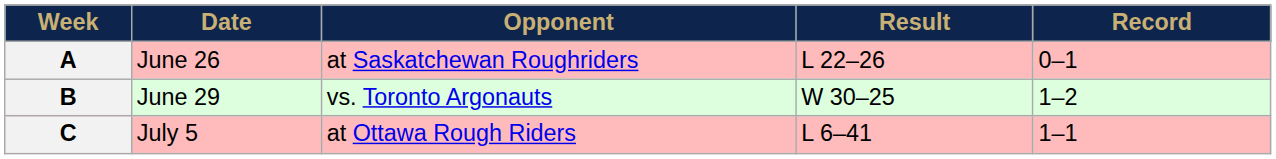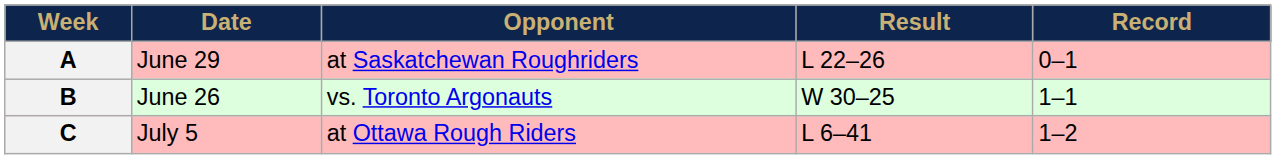 <table class="wikitable sortable">
 <tr>
 <th style="background:#0d254c;color:#c9b074;"  width="5%">Week</th>
 <th style="background:#0d254c;color:#c9b074;"  width="8%">Date</th>
 <th style="background:#0d254c;color:#c9b074;"  width="20%">Opponent</th>
 <th style="background:#0d254c;color:#c9b074;"  width="10%">Result</th>
 <th style="background:#0d254c;color:#c9b074;"  width="10%">Record</th>
 </tr>
 <tr style="background:#ffbbbb">
 <th>A</th>
-<td>June 26</td>
+<td>June 29</td>
 <td>at <a href='#'>Saskatchewan Roughriders</a></td>
 <td>L 22–26</td>
 <td>0–1</td>
 </tr>
 <tr style="background:#ddffdd">
 <th>B</th>
-<td>June 29</td>
+<td>June 26</td>
 <td>vs. <a href='#'>Toronto Argonauts</a></td>
 <td>W 30–25</td>
-<td>1–2</td>
+<td>1–1</td>
 </tr>
 <tr style="background:#ffbbbb">
 <th>C</th>
 <td>July 5</td>
 <td>at <a href='#'>Ottawa Rough Riders</a></td>
 <td>L 6–41</td>
-<td>1–1</td>
+<td>1–2</td>
 </tr>
 </table>
